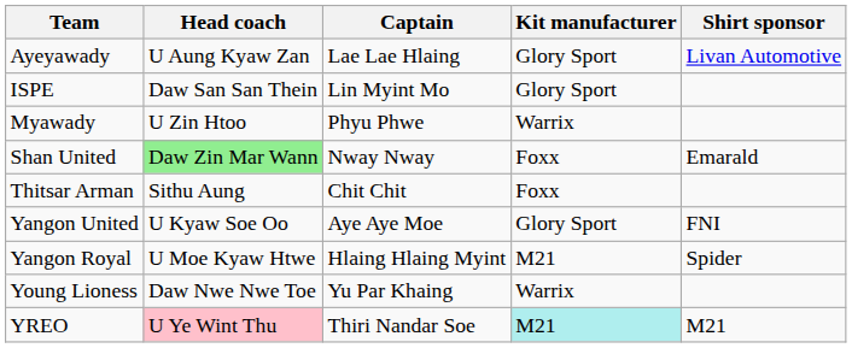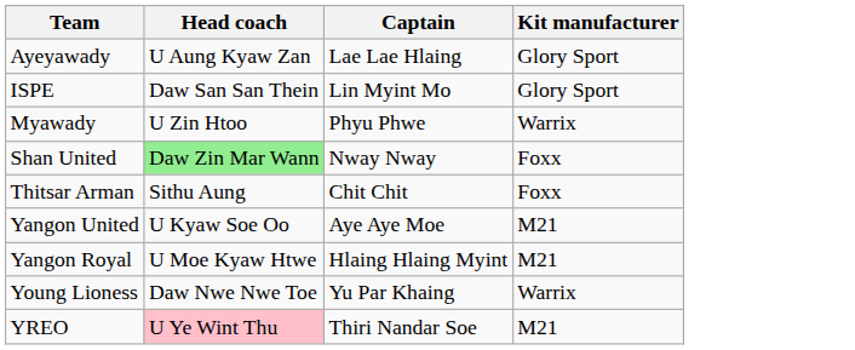 <table class="wikitable sortable" style="text-align: left;">
 <tr>
 <th>Team</th>
 <th>Head coach</th>
 <th>Captain</th>
 <th>Kit manufacturer</th>
-<th>Shirt sponsor</th>
 </tr>
 <tr>
 <td>Ayeyawady</td>
 <td>  U Aung Kyaw Zan</td>
 <td> Lae Lae Hlaing</td>
 <td> Glory Sport</td>
-<td> <a href='#'>Livan Automotive</a></td>
 </tr>
 <tr>
 <td>ISPE</td>
 <td>  Daw San San Thein</td>
 <td> Lin Myint Mo</td>
 <td>  Glory Sport</td>
-<td></td>
 </tr>
 <tr>
 <td>Myawady</td>
 <td>  U Zin Htoo</td>
 <td>  Phyu Phwe</td>
 <td>  Warrix</td>
-<td></td>
 </tr>
 <tr>
 <td>Shan United</td>
 <td style="background: lightgreen;">  Daw Zin Mar Wann</td>
 <td>   Nway Nway</td>
 <td>  Foxx</td>
-<td> Emarald</td>
 </tr>
 <tr>
 <td>Thitsar Arman</td>
 <td>   Sithu Aung</td>
 <td>   Chit Chit</td>
 <td>  Foxx</td>
-<td></td>
 </tr>
 <tr>
 <td>Yangon United</td>
 <td>  U Kyaw Soe Oo</td>
 <td>  Aye Aye Moe</td>
-<td>  Glory Sport</td>
-<td> FNI</td>
+<td>  M21</td>
 </tr>
 <tr>
 <td>Yangon Royal</td>
 <td>  U Moe Kyaw Htwe</td>
 <td>  Hlaing Hlaing Myint</td>
 <td>  M21</td>
-<td>  Spider</td>
 </tr>
 <tr>
 <td>Young Lioness</td>
 <td>   Daw Nwe Nwe Toe</td>
 <td>  Yu Par Khaing</td>
 <td>  Warrix</td>
-<td></td>
 </tr>
 <tr>
 <td>YREO</td>
 <td style="background: pink;">  U Ye Wint Thu</td>
 <td>   Thiri Nandar Soe</td>
-<td style="background: paleturquoise;">  M21</td>
 <td>  M21</td>
 </tr>
 </table>
